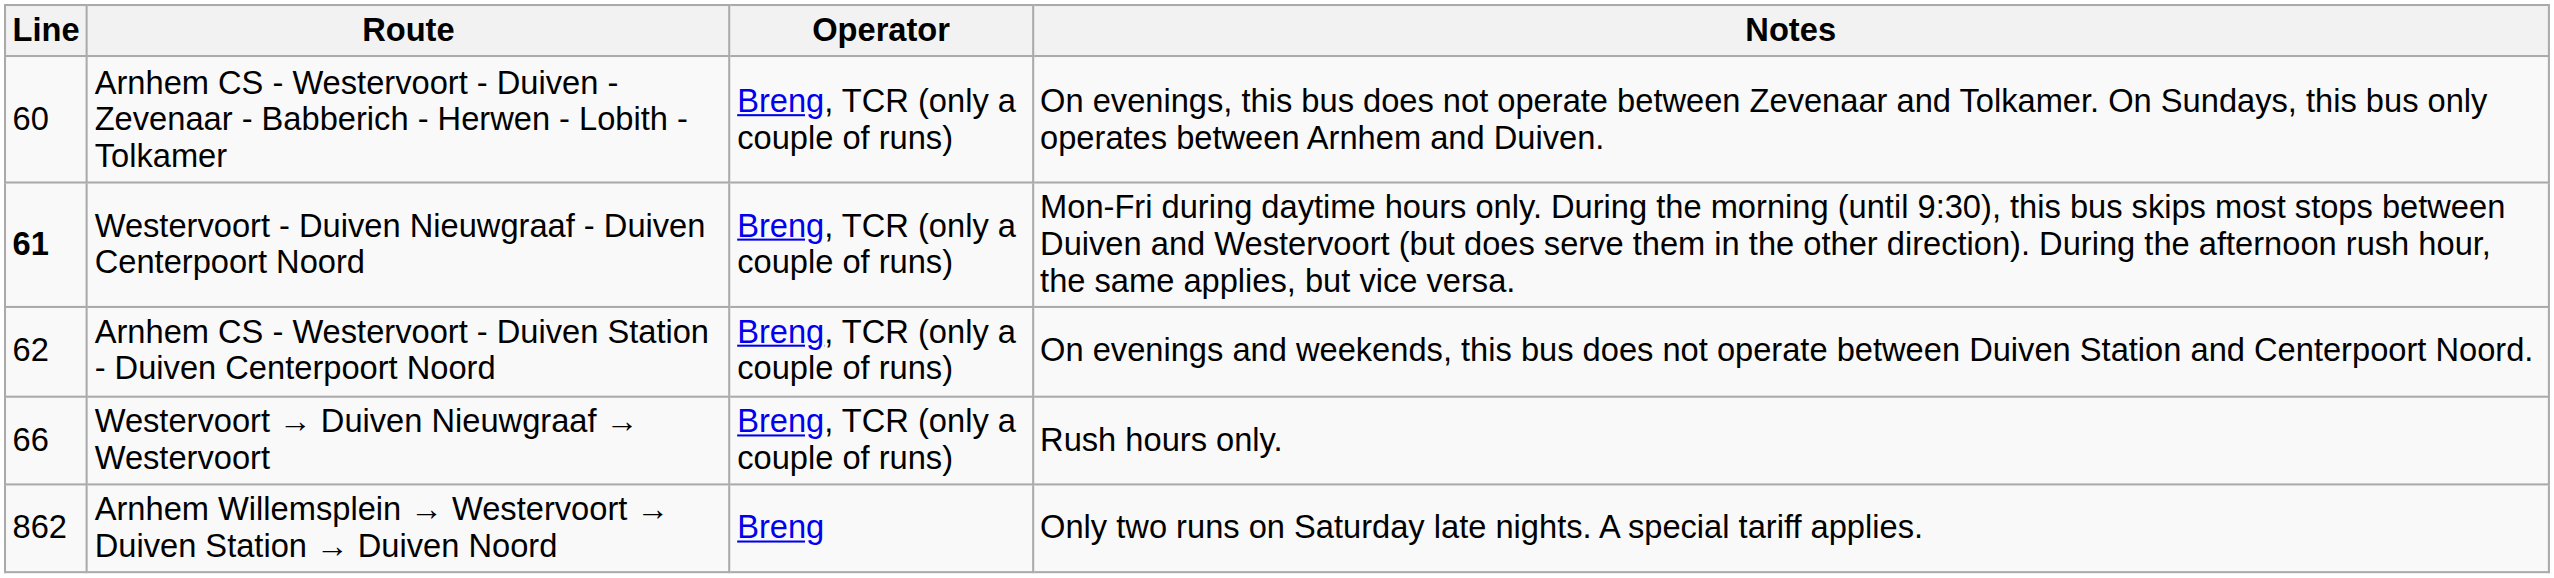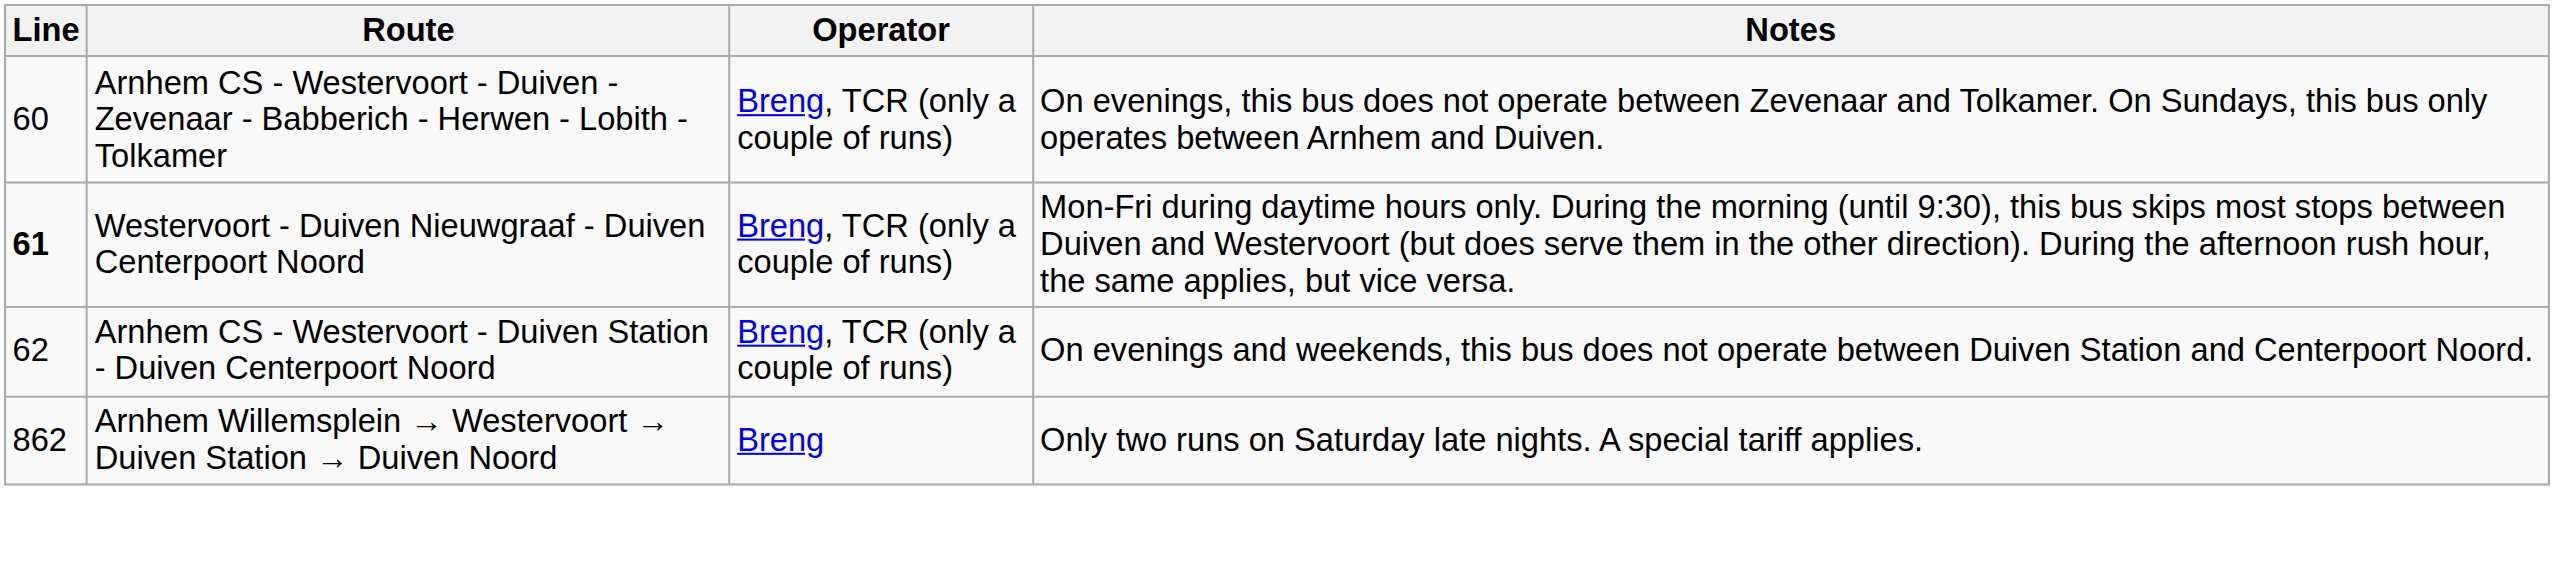 <table class="wikitable">
 <tr>
 <th>Line</th>
 <th>Route</th>
 <th>Operator</th>
 <th>Notes</th>
 </tr>
 <tr>
 <td>60</td>
 <td>Arnhem CS - Westervoort - Duiven - Zevenaar - Babberich - Herwen - Lobith - Tolkamer</td>
 <td><a href='#'>Breng</a>, TCR (only a couple of runs)</td>
 <td>On evenings, this bus does not operate between Zevenaar and Tolkamer. On Sundays, this bus only operates between Arnhem and Duiven.</td>
 </tr>
 <tr>
 <td><strong>61</strong></td>
 <td>Westervoort - Duiven Nieuwgraaf - Duiven Centerpoort Noord</td>
 <td><a href='#'>Breng</a>, TCR (only a couple of runs)</td>
 <td>Mon-Fri during daytime hours only. During the morning (until 9:30), this bus skips most stops between Duiven and Westervoort (but does serve them in the other direction). During the afternoon rush hour, the same applies, but vice versa.</td>
 </tr>
 <tr>
 <td>62</td>
 <td>Arnhem CS - Westervoort - Duiven Station - Duiven Centerpoort Noord</td>
 <td><a href='#'>Breng</a>, TCR (only a couple of runs)</td>
 <td>On evenings and weekends, this bus does not operate between Duiven Station and Centerpoort Noord.</td>
 </tr>
 <tr>
-<td>66</td>
-<td>Westervoort → Duiven Nieuwgraaf → Westervoort</td>
-<td><a href='#'>Breng</a>, TCR (only a couple of runs)</td>
-<td>Rush hours only.</td>
-</tr>
-<tr>
 <td>862</td>
 <td>Arnhem Willemsplein → Westervoort → Duiven Station → Duiven Noord</td>
 <td><a href='#'>Breng</a></td>
 <td>Only two runs on Saturday late nights. A special tariff applies.</td>
 </tr>
 </table>
